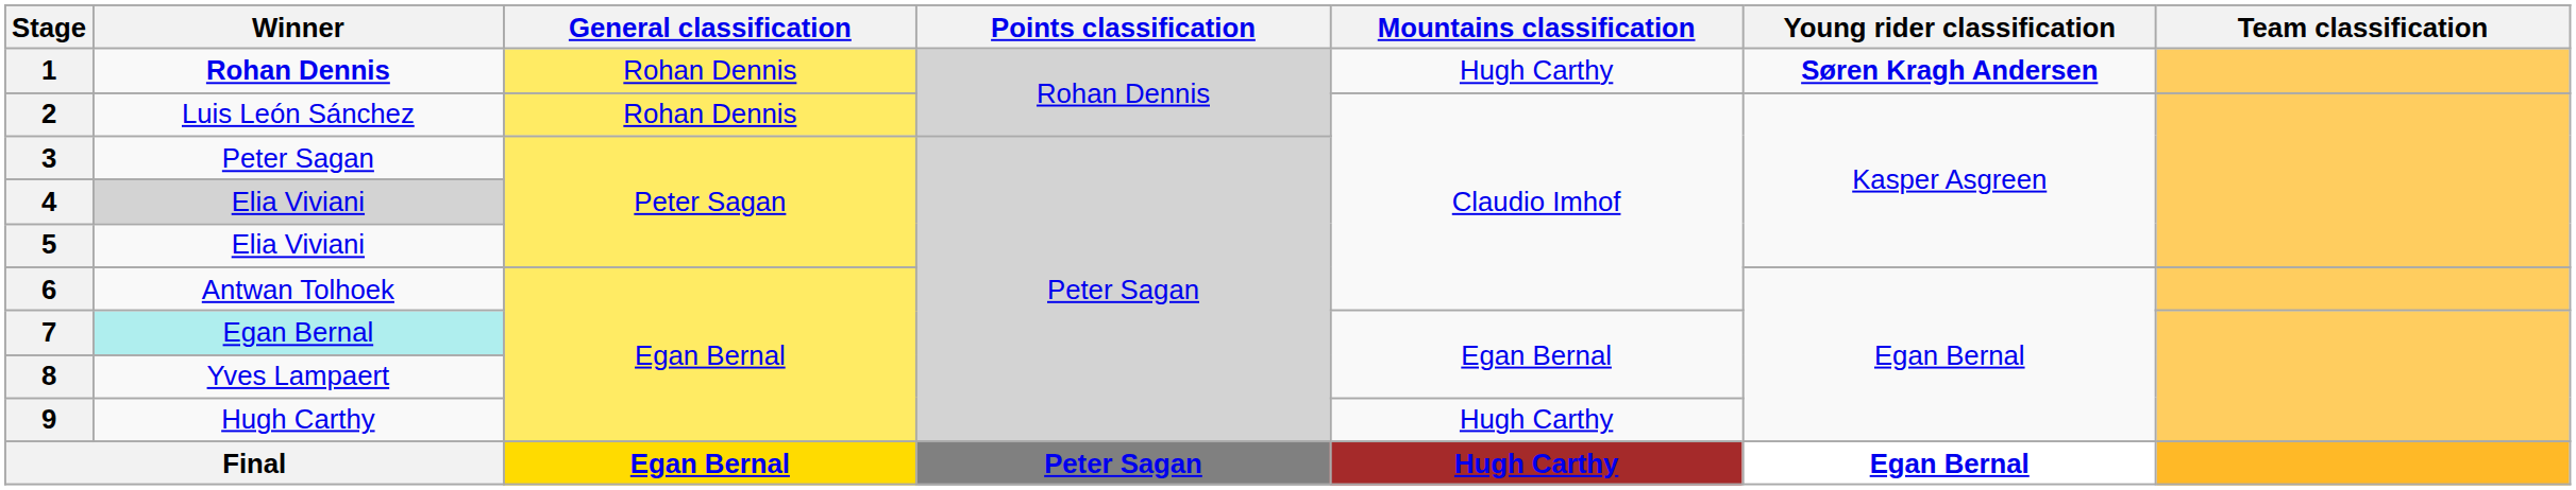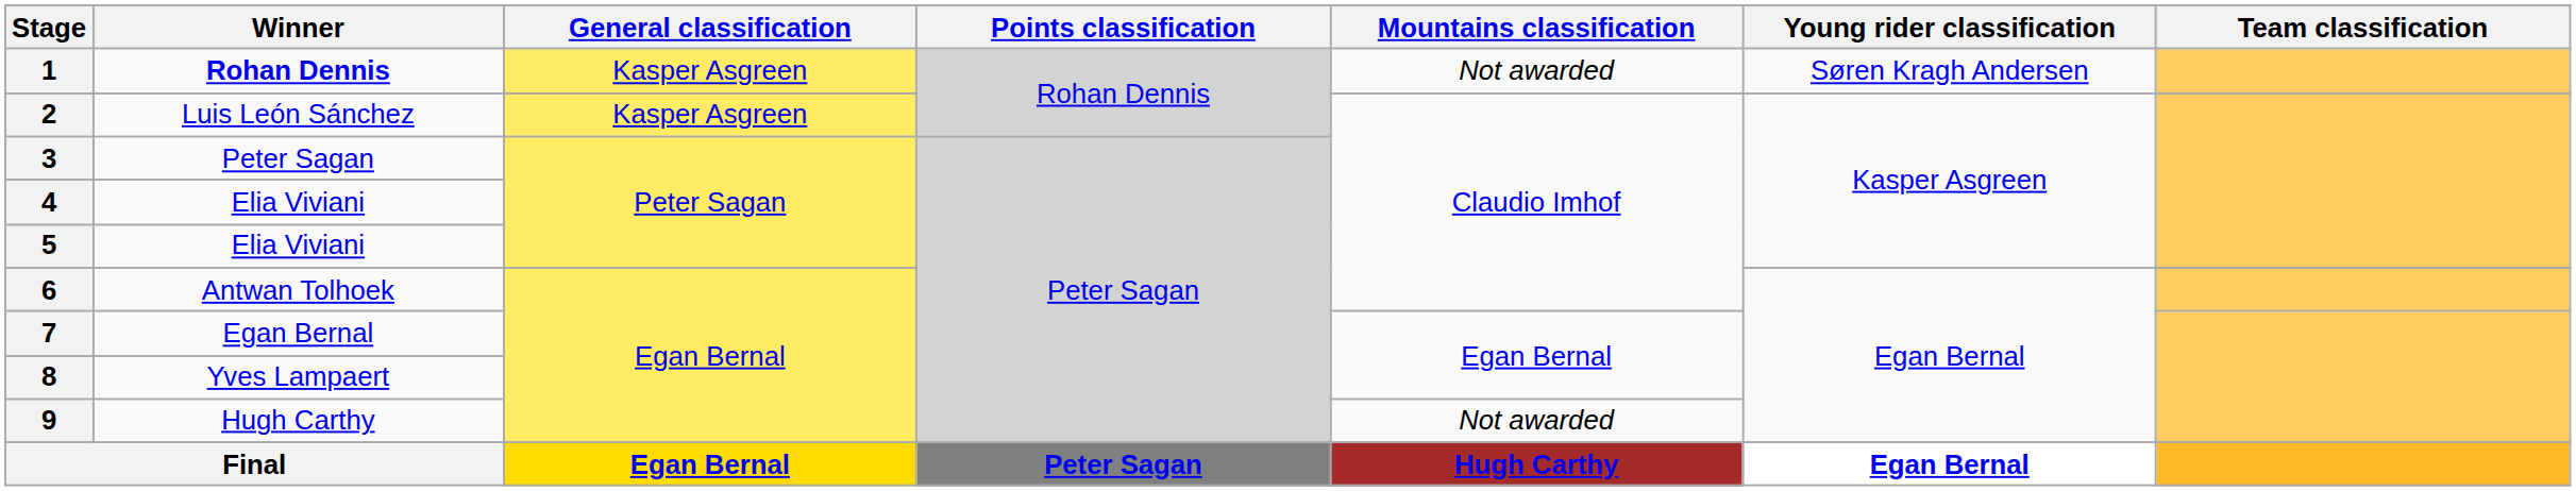 <table class="wikitable" style="text-align: center; font-size:smaller;">
 <tr style="background:#efefef;">
 <th scope="col" style="width:1%;">Stage</th>
 <th scope="col" style="width:16.5%;">Winner</th>
 <th scope="col" style="width:16.5%;"><a href='#'>General classification</a><br></th>
 <th scope="col" style="width:16.5%;"><a href='#'>Points classification</a><br></th>
 <th scope="col" style="width:16.5%;"><a href='#'>Mountains classification</a><br></th>
 <th scope="col" style="width:16.5%;">Young rider classification<br></th>
 <th scope="col" style="width:16.5%;">Team classification<br></th>
 </tr>
 <tr>
 <th>1</th>
 <td><strong><a href='#'>Rohan Dennis</a></strong></td>
-<td style="background:#FFEB64;"><a href='#'>Rohan Dennis</a></td>
+<td style="background:#FFEB64;"><a href='#'>Kasper Asgreen</a></td>
 <td style="background:lightgrey;" rowspan=2><a href='#'>Rohan Dennis</a></td>
-<td style="background:lightbrown;"><a href='#'>Hugh Carthy</a></td>
-<td style="background:offwhite;"><strong><a href='#'>Søren Kragh Andersen</a></strong></td>
+<td style="background:lightbrown;"><em>Not awarded</em></td>
+<td style="background:offwhite;"><a href='#'>Søren Kragh Andersen</a></td>
 <td style="background:#FFCD5F;"></td>
 </tr>
 <tr>
 <th>2</th>
 <td><a href='#'>Luis León Sánchez</a></td>
-<td style="background:#FFEB64;"><a href='#'>Rohan Dennis</a></td>
+<td style="background:#FFEB64;"><a href='#'>Kasper Asgreen</a></td>
 <td style="background:lightbrown;" rowspan=5><a href='#'>Claudio Imhof</a></td>
 <td style="background:offwhite;" rowspan=4><a href='#'>Kasper Asgreen</a></td>
 <td style="background:#FFCD5F;" rowspan=4></td>
 </tr>
 <tr>
 <th>3</th>
 <td><a href='#'>Peter Sagan</a></td>
 <td style="background:#FFEB64;" rowspan=3><a href='#'>Peter Sagan</a></td>
 <td style="background:lightgrey;" rowspan=7><a href='#'>Peter Sagan</a></td>
 </tr>
 <tr>
 <th>4</th>
-<td style="background: lightgrey;"><a href='#'>Elia Viviani</a></td>
+<td><a href='#'>Elia Viviani</a></td>
 </tr>
 <tr>
 <th>5</th>
 <td><a href='#'>Elia Viviani</a></td>
 </tr>
 <tr>
 <th>6</th>
 <td><a href='#'>Antwan Tolhoek</a></td>
 <td style="background:#FFEB64;" rowspan=4><a href='#'>Egan Bernal</a></td>
 <td style="background:offwhite;" rowspan=4><a href='#'>Egan Bernal</a></td>
 <td style="background:#FFCD5F;"></td>
 </tr>
 <tr>
 <th>7</th>
-<td style="background: paleturquoise;"><a href='#'>Egan Bernal</a></td>
+<td><a href='#'>Egan Bernal</a></td>
 <td style="background:lightbrown;" rowspan=2><a href='#'>Egan Bernal</a></td>
 <td style="background:#FFCD5F;" rowspan=3></td>
 </tr>
 <tr>
 <th>8</th>
 <td><a href='#'>Yves Lampaert</a></td>
 </tr>
 <tr>
 <th>9</th>
 <td><a href='#'>Hugh Carthy</a></td>
-<td style="background:lightbrown;"><a href='#'>Hugh Carthy</a></td>
+<td style="background:lightbrown;"><em>Not awarded</em></td>
 </tr>
 <tr>
 <th colspan="2">Final</th>
 <th style="background:#FFDB00;"><a href='#'>Egan Bernal</a></th>
 <th style="background:gray;"><a href='#'>Peter Sagan</a></th>
 <th style="background:brown;"><a href='#'>Hugh Carthy</a></th>
 <th style="background:white;"><a href='#'>Egan Bernal</a></th>
 <th style="background:#FFB927;"></th>
 </tr>
 </table>
